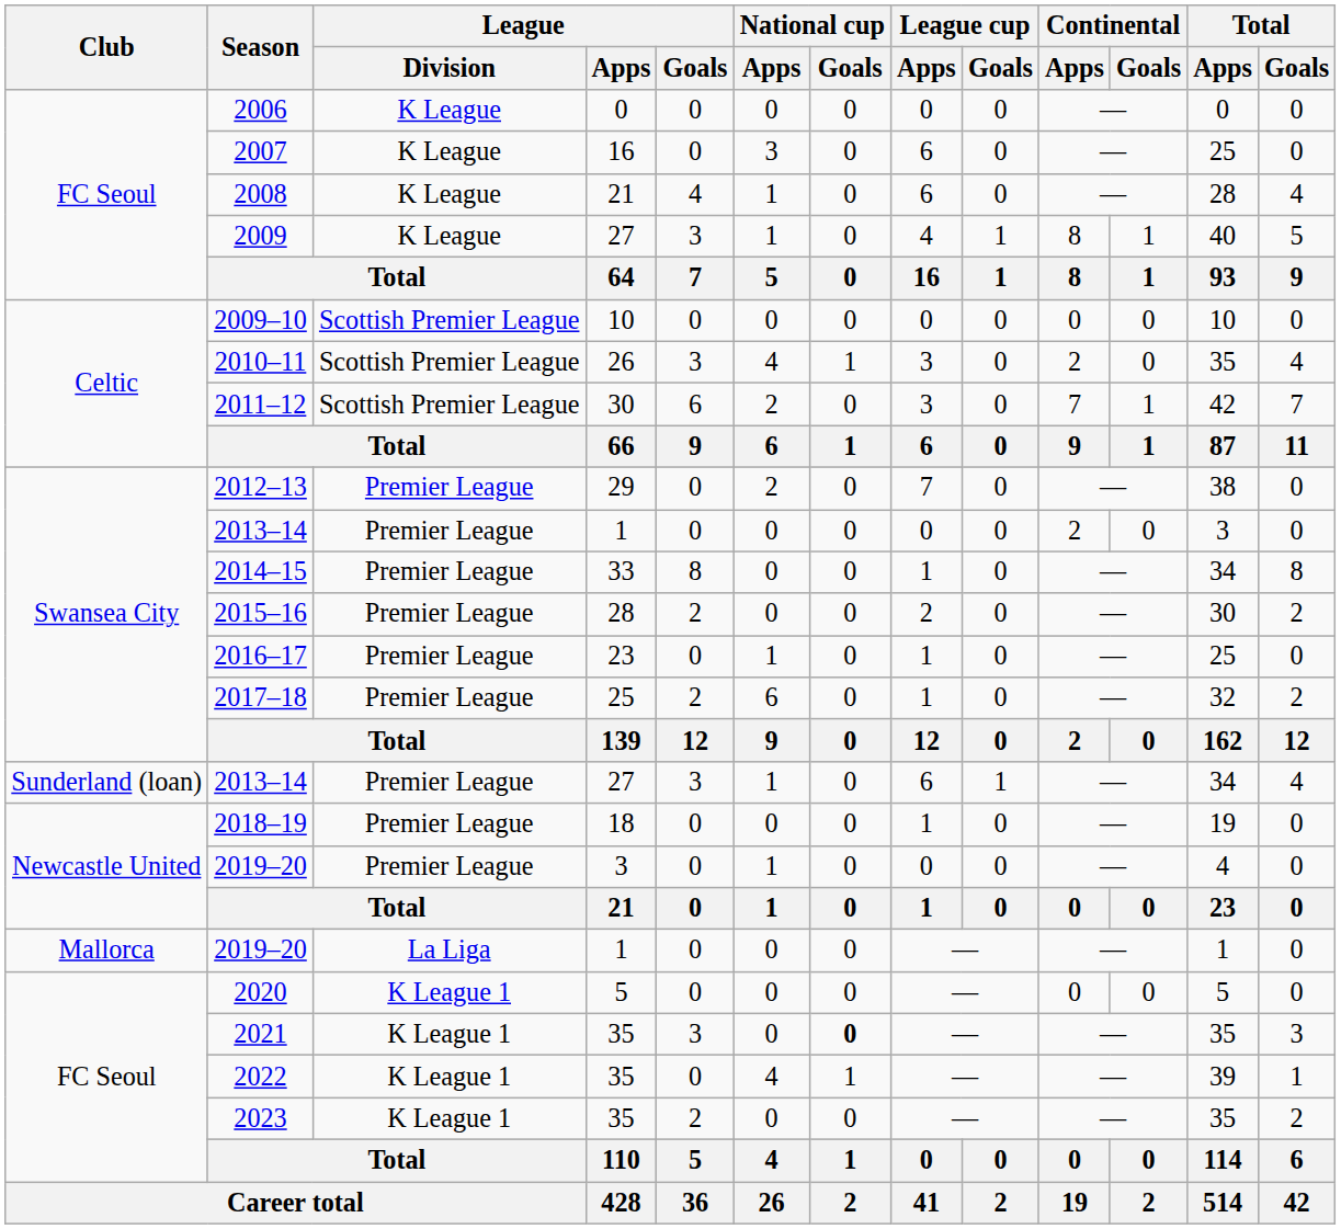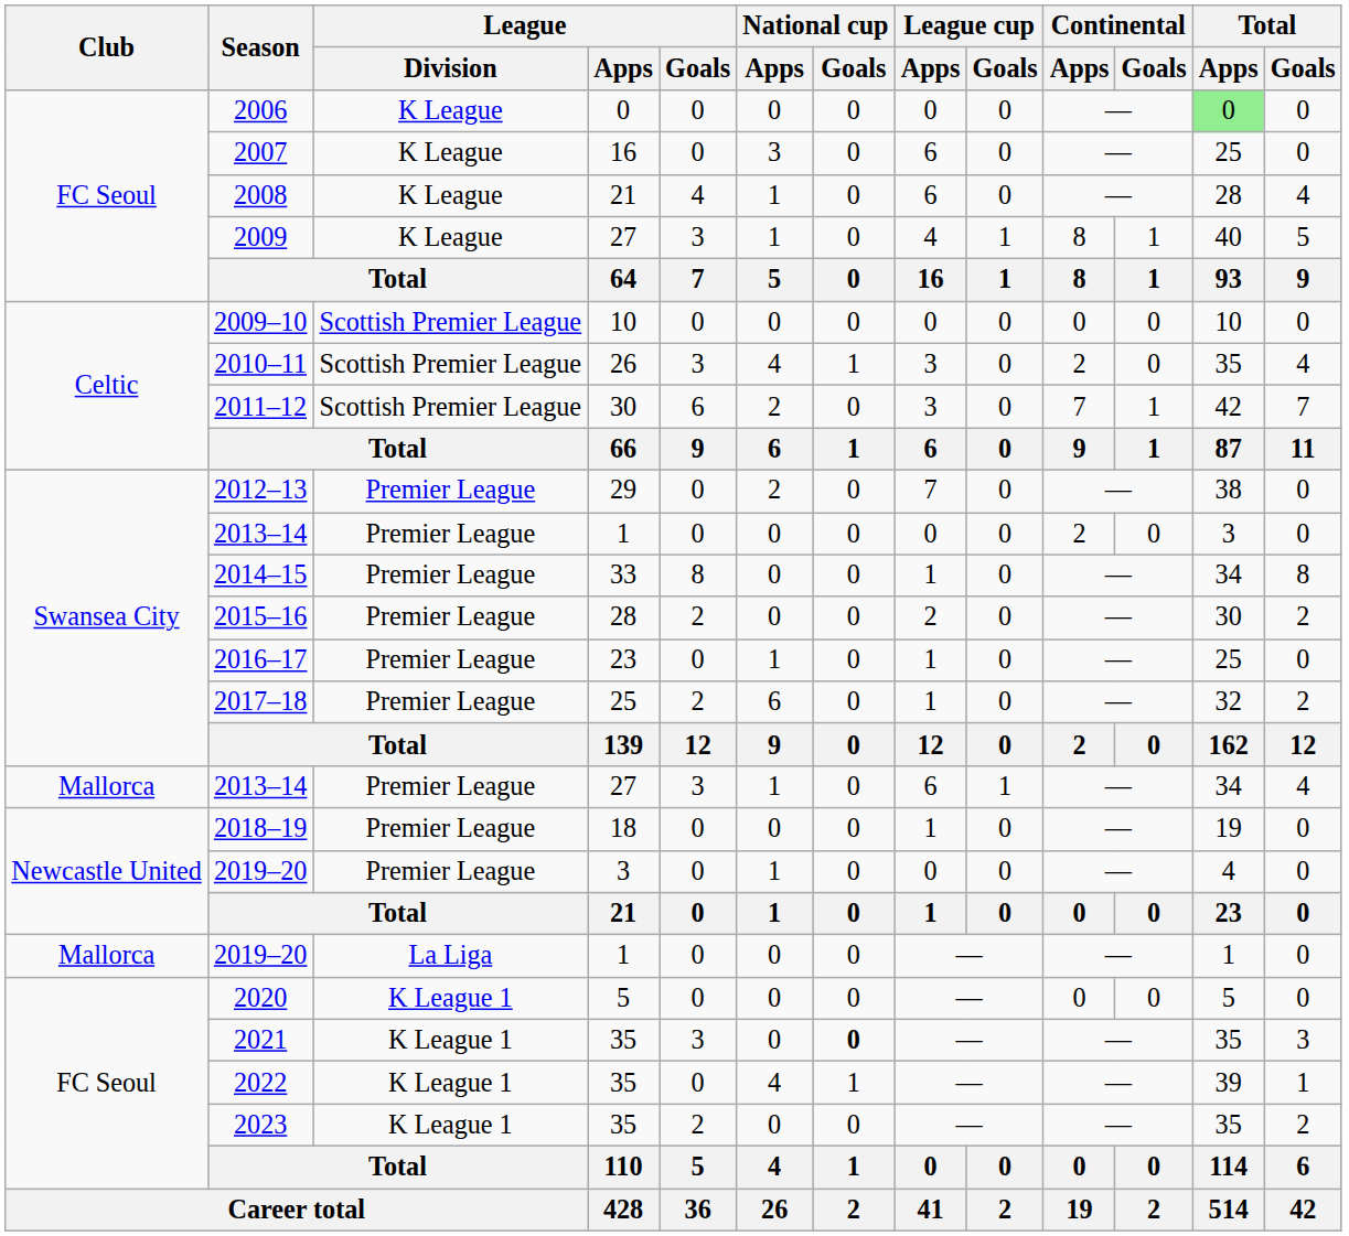 <table class="wikitable" style="text-align:center">
 <tr>
 <th rowspan="2">Club</th>
 <th rowspan="2">Season</th>
 <th colspan="3">League</th>
 <th colspan="2">National cup</th>
 <th colspan="2">League cup</th>
 <th colspan="2">Continental</th>
 <th colspan="2">Total</th>
 </tr>
 <tr>
 <th>Division</th>
 <th>Apps</th>
 <th>Goals</th>
 <th>Apps</th>
 <th>Goals</th>
 <th>Apps</th>
 <th>Goals</th>
 <th>Apps</th>
 <th>Goals</th>
 <th>Apps</th>
 <th>Goals</th>
 </tr>
 <tr>
 <td rowspan="5"><a href='#'>FC Seoul</a></td>
 <td><a href='#'>2006</a></td>
 <td><a href='#'>K League</a></td>
 <td>0</td>
 <td>0</td>
 <td>0</td>
 <td>0</td>
 <td>0</td>
 <td>0</td>
 <td colspan="2">—</td>
-<td>0</td>
+<td style="background: lightgreen;">0</td>
 <td>0</td>
 </tr>
 <tr>
 <td><a href='#'>2007</a></td>
 <td>K League</td>
 <td>16</td>
 <td>0</td>
 <td>3</td>
 <td>0</td>
 <td>6</td>
 <td>0</td>
 <td colspan="2">—</td>
 <td>25</td>
 <td>0</td>
 </tr>
 <tr>
 <td><a href='#'>2008</a></td>
 <td>K League</td>
 <td>21</td>
 <td>4</td>
 <td>1</td>
 <td>0</td>
 <td>6</td>
 <td>0</td>
 <td colspan="2">—</td>
 <td>28</td>
 <td>4</td>
 </tr>
 <tr>
 <td><a href='#'>2009</a></td>
 <td>K League</td>
 <td>27</td>
 <td>3</td>
 <td>1</td>
 <td>0</td>
 <td>4</td>
 <td>1</td>
 <td>8</td>
 <td>1</td>
 <td>40</td>
 <td>5</td>
 </tr>
 <tr>
 <th colspan="2">Total</th>
 <th>64</th>
 <th>7</th>
 <th>5</th>
 <th>0</th>
 <th>16</th>
 <th>1</th>
 <th>8</th>
 <th>1</th>
 <th>93</th>
 <th>9</th>
 </tr>
 <tr>
 <td rowspan="4"><a href='#'>Celtic</a></td>
 <td><a href='#'>2009–10</a></td>
 <td><a href='#'>Scottish Premier League</a></td>
 <td>10</td>
 <td>0</td>
 <td>0</td>
 <td>0</td>
 <td>0</td>
 <td>0</td>
 <td>0</td>
 <td>0</td>
 <td>10</td>
 <td>0</td>
 </tr>
 <tr>
 <td><a href='#'>2010–11</a></td>
 <td>Scottish Premier League</td>
 <td>26</td>
 <td>3</td>
 <td>4</td>
 <td>1</td>
 <td>3</td>
 <td>0</td>
 <td>2</td>
 <td>0</td>
 <td>35</td>
 <td>4</td>
 </tr>
 <tr>
 <td><a href='#'>2011–12</a></td>
 <td>Scottish Premier League</td>
 <td>30</td>
 <td>6</td>
 <td>2</td>
 <td>0</td>
 <td>3</td>
 <td>0</td>
 <td>7</td>
 <td>1</td>
 <td>42</td>
 <td>7</td>
 </tr>
 <tr>
 <th colspan="2">Total</th>
 <th>66</th>
 <th>9</th>
 <th>6</th>
 <th>1</th>
 <th>6</th>
 <th>0</th>
 <th>9</th>
 <th>1</th>
 <th>87</th>
 <th>11</th>
 </tr>
 <tr>
 <td rowspan="7"><a href='#'>Swansea City</a></td>
 <td><a href='#'>2012–13</a></td>
 <td><a href='#'>Premier League</a></td>
 <td>29</td>
 <td>0</td>
 <td>2</td>
 <td>0</td>
 <td>7</td>
 <td>0</td>
 <td colspan="2">—</td>
 <td>38</td>
 <td>0</td>
 </tr>
 <tr>
 <td><a href='#'>2013–14</a></td>
 <td>Premier League</td>
 <td>1</td>
 <td>0</td>
 <td>0</td>
 <td>0</td>
 <td>0</td>
 <td>0</td>
 <td>2</td>
 <td>0</td>
 <td>3</td>
 <td>0</td>
 </tr>
 <tr>
 <td><a href='#'>2014–15</a></td>
 <td>Premier League</td>
 <td>33</td>
 <td>8</td>
 <td>0</td>
 <td>0</td>
 <td>1</td>
 <td>0</td>
 <td colspan="2">—</td>
 <td>34</td>
 <td>8</td>
 </tr>
 <tr>
 <td><a href='#'>2015–16</a></td>
 <td>Premier League</td>
 <td>28</td>
 <td>2</td>
 <td>0</td>
 <td>0</td>
 <td>2</td>
 <td>0</td>
 <td colspan="2">—</td>
 <td>30</td>
 <td>2</td>
 </tr>
 <tr>
 <td><a href='#'>2016–17</a></td>
 <td>Premier League</td>
 <td>23</td>
 <td>0</td>
 <td>1</td>
 <td>0</td>
 <td>1</td>
 <td>0</td>
 <td colspan="2">—</td>
 <td>25</td>
 <td>0</td>
 </tr>
 <tr>
 <td><a href='#'>2017–18</a></td>
 <td>Premier League</td>
 <td>25</td>
 <td>2</td>
 <td>6</td>
 <td>0</td>
 <td>1</td>
 <td>0</td>
 <td colspan="2">—</td>
 <td>32</td>
 <td>2</td>
 </tr>
 <tr>
 <th colspan="2">Total</th>
 <th>139</th>
 <th>12</th>
 <th>9</th>
 <th>0</th>
 <th>12</th>
 <th>0</th>
 <th>2</th>
 <th>0</th>
 <th>162</th>
 <th>12</th>
 </tr>
 <tr>
-<td><a href='#'>Sunderland</a> (loan)</td>
+<td><a href='#'>Mallorca</a></td>
 <td><a href='#'>2013–14</a></td>
 <td>Premier League</td>
 <td>27</td>
 <td>3</td>
 <td>1</td>
 <td>0</td>
 <td>6</td>
 <td>1</td>
 <td colspan="2">—</td>
 <td>34</td>
 <td>4</td>
 </tr>
 <tr>
 <td rowspan="3"><a href='#'>Newcastle United</a></td>
 <td><a href='#'>2018–19</a></td>
 <td>Premier League</td>
 <td>18</td>
 <td>0</td>
 <td>0</td>
 <td>0</td>
 <td>1</td>
 <td>0</td>
 <td colspan="2">—</td>
 <td>19</td>
 <td>0</td>
 </tr>
 <tr>
 <td><a href='#'>2019–20</a></td>
 <td>Premier League</td>
 <td>3</td>
 <td>0</td>
 <td>1</td>
 <td>0</td>
 <td>0</td>
 <td>0</td>
 <td colspan=2>—</td>
 <td>4</td>
 <td>0</td>
 </tr>
 <tr>
 <th colspan="2">Total</th>
 <th>21</th>
 <th>0</th>
 <th>1</th>
 <th>0</th>
 <th>1</th>
 <th>0</th>
 <th>0</th>
 <th>0</th>
 <th>23</th>
 <th>0</th>
 </tr>
 <tr>
 <td><a href='#'>Mallorca</a></td>
 <td><a href='#'>2019–20</a></td>
 <td><a href='#'>La Liga</a></td>
 <td>1</td>
 <td>0</td>
 <td>0</td>
 <td>0</td>
 <td colspan="2">—</td>
 <td colspan="2">—</td>
 <td>1</td>
 <td>0</td>
 </tr>
 <tr>
 <td rowspan="5">FC Seoul</td>
 <td><a href='#'>2020</a></td>
 <td><a href='#'>K League 1</a></td>
 <td>5</td>
 <td>0</td>
 <td>0</td>
 <td>0</td>
 <td colspan="2">—</td>
 <td>0</td>
 <td>0</td>
 <td>5</td>
 <td>0</td>
 </tr>
 <tr>
 <td><a href='#'>2021</a></td>
 <td>K League 1</td>
 <td>35</td>
 <td>3</td>
 <td>0</td>
 <td><strong>0</strong></td>
 <td colspan="2">—</td>
 <td colspan="2">—</td>
 <td>35</td>
 <td>3</td>
 </tr>
 <tr>
 <td><a href='#'>2022</a></td>
 <td>K League 1</td>
 <td>35</td>
 <td>0</td>
 <td>4</td>
 <td>1</td>
 <td colspan="2">—</td>
 <td colspan="2">—</td>
 <td>39</td>
 <td>1</td>
 </tr>
 <tr>
 <td><a href='#'>2023</a></td>
 <td>K League 1</td>
 <td>35</td>
 <td>2</td>
 <td>0</td>
 <td>0</td>
 <td colspan="2">—</td>
 <td colspan="2">—</td>
 <td>35</td>
 <td>2</td>
 </tr>
 <tr>
 <th colspan="2">Total</th>
 <th>110</th>
 <th>5</th>
 <th>4</th>
 <th>1</th>
 <th>0</th>
 <th>0</th>
 <th>0</th>
 <th>0</th>
 <th>114</th>
 <th>6</th>
 </tr>
 <tr>
 <th colspan="3">Career total</th>
 <th>428</th>
 <th>36</th>
 <th>26</th>
 <th>2</th>
 <th>41</th>
 <th>2</th>
 <th>19</th>
 <th>2</th>
 <th>514</th>
 <th>42</th>
 </tr>
 </table>
